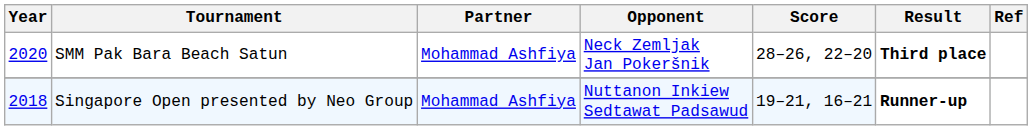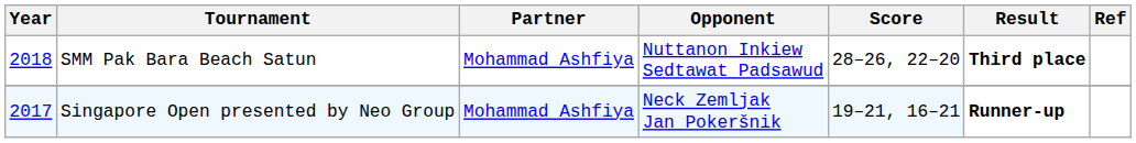 <table class="sortable wikitable" style="font-size: 90%;">
 <tr>
 <th>Year</th>
 <th>Tournament</th>
 <th>Partner</th>
 <th>Opponent</th>
 <th>Score</th>
 <th>Result</th>
 <th>Ref</th>
 </tr>
 <tr style="background:#ffffff">
-<td align="center"><a href='#'>2020</a></td>
+<td align="center"><a href='#'>2018</a></td>
 <td align="left">SMM Pak Bara Beach Satun</td>
 <td align="left"> <a href='#'>Mohammad Ashfiya</a></td>
-<td align="left"> <a href='#'>Neck Zemljak</a>  <br>  <a href='#'>Jan Pokeršnik</a></td>
+<td align="left"> <a href='#'>Nuttanon Inkiew</a>  <br>  <a href='#'>Sedtawat Padsawud</a></td>
 <td align="left">28–26, 22–20</td>
 <td style="text-align:left; background:white"> <strong>Third place</strong></td>
 <td style="text-align:center; background:white"></td>
 </tr>
 <tr>
 </tr>
 <tr style="background:#f0f8ff">
-<td align="center"><a href='#'>2018</a></td>
+<td align="center"><a href='#'>2017</a></td>
 <td align="left">Singapore Open presented by Neo Group</td>
 <td align="left"> <a href='#'>Mohammad Ashfiya</a></td>
-<td align="left"> <a href='#'>Nuttanon Inkiew</a>  <br>  <a href='#'>Sedtawat Padsawud</a></td>
+<td align="left"> <a href='#'>Neck Zemljak</a>  <br>  <a href='#'>Jan Pokeršnik</a></td>
 <td align="left">19–21, 16–21</td>
 <td style="text-align:left; background:white"> <strong>Runner-up</strong></td>
 <td style="text-align:center; background:white"></td>
 </tr>
 </table>
